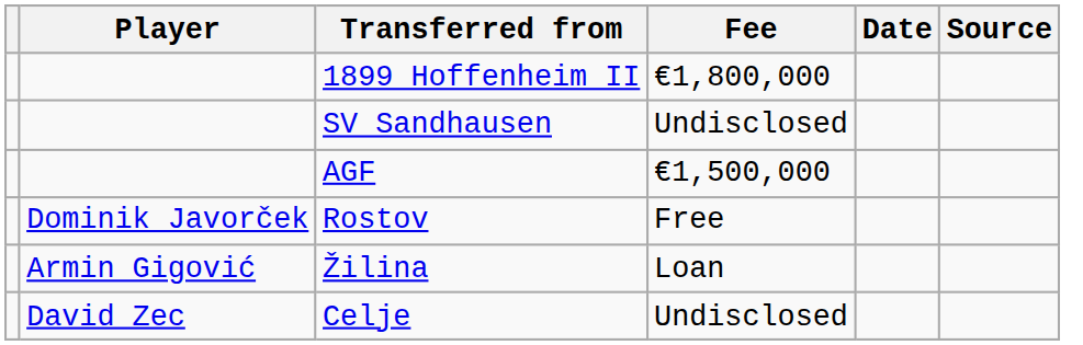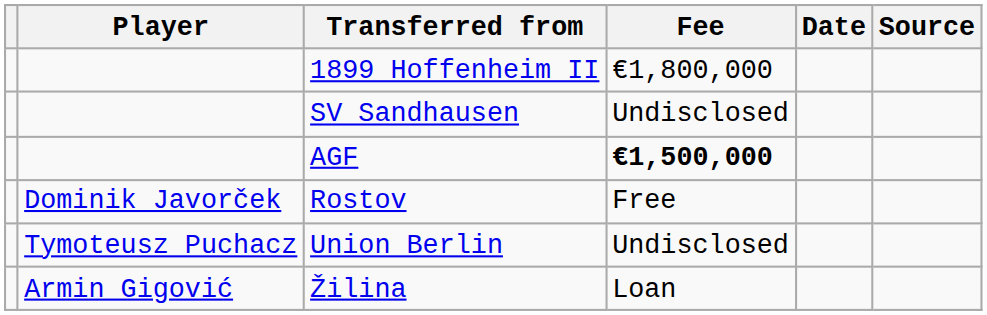 <table class="wikitable plainrowheaders sortable">
 <tr>
 <th></th>
 <th scope="col">Player</th>
 <th>Transferred from</th>
 <th style="width: 65px;">Fee</th>
 <th scope="col">Date</th>
 <th scope="col">Source</th>
 </tr>
 <tr>
 <td align="center"></td>
 <td></td>
 <td> <a href='#'>1899 Hoffenheim II</a></td>
 <td>€1,800,000</td>
 <td></td>
 <td></td>
 </tr>
 <tr>
 <td align="center"></td>
 <td></td>
 <td> <a href='#'>SV Sandhausen</a></td>
 <td>Undisclosed</td>
 <td></td>
 <td></td>
 </tr>
 <tr>
 <td align="center"></td>
 <td></td>
 <td> <a href='#'>AGF</a></td>
-<td>€1,500,000</td>
+<td><strong>€1,500,000</strong></td>
 <td></td>
 <td></td>
 </tr>
 <tr>
 <td align="center"></td>
 <td> <a href='#'>Dominik Javorček</a></td>
 <td> <a href='#'>Rostov</a></td>
 <td>Free</td>
 <td></td>
 <td></td>
 </tr>
 <tr>
 <td align="center"></td>
+<td> <a href='#'>Tymoteusz Puchacz</a></td>
+<td> <a href='#'>Union Berlin</a></td>
+<td>Undisclosed</td>
+<td></td>
+<td></td>
+</tr>
+<tr>
+<td align="center"></td>
 <td> <a href='#'>Armin Gigović</a></td>
 <td> <a href='#'>Žilina</a></td>
 <td>Loan</td>
 <td></td>
 <td></td>
 </tr>
-<tr>
-<td align="center"></td>
-<td> <a href='#'>David Zec</a></td>
-<td> <a href='#'>Celje</a></td>
-<td>Undisclosed</td>
-<td></td>
-<td></td>
-</tr>
 </table>
